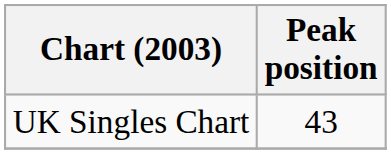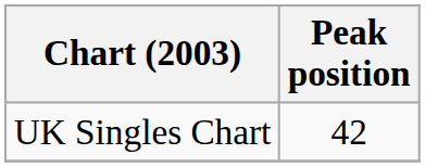 <table class="wikitable">
 <tr>
 <th>Chart (2003)</th>
 <th>Peak<br>position</th>
 </tr>
 <tr>
 <td>UK Singles Chart</td>
-<td align="center">43</td>
+<td align="center">42</td>
 </tr>
 <tr>
 </tr>
 </table>
